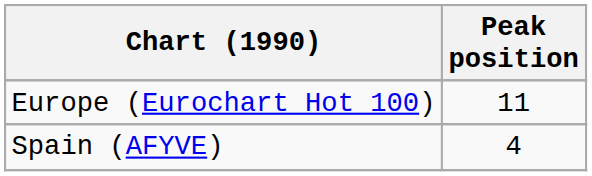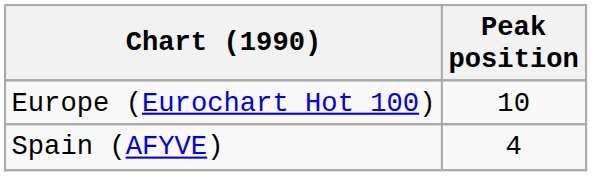 <table class="wikitable sortable">
 <tr>
 <th>Chart (1990)</th>
 <th>Peak<br>position</th>
 </tr>
 <tr>
 </tr>
 <tr>
 </tr>
 <tr>
 <td>Europe (<a href='#'>Eurochart Hot 100</a>)</td>
-<td align="center">11</td>
+<td align="center">10</td>
 </tr>
 <tr>
 </tr>
 <tr>
 </tr>
 <tr>
 </tr>
 <tr>
 <td>Spain (<a href='#'>AFYVE</a>)</td>
 <td align="center">4</td>
 </tr>
 <tr>
 </tr>
 <tr>
 </tr>
 </table>
